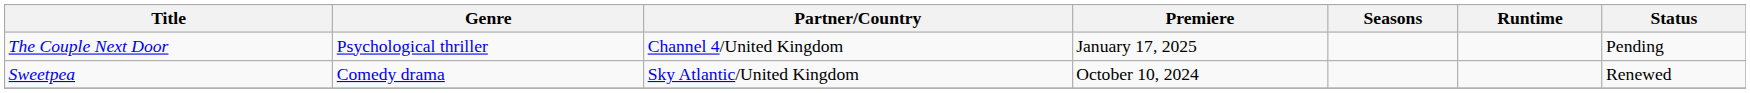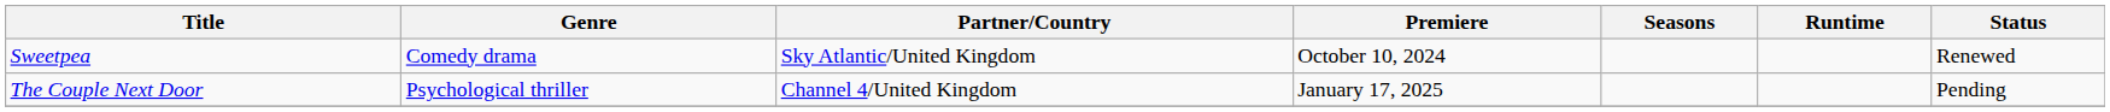 <table class="wikitable sortable" style="width:100%;">
 <tr>
 <th>Title</th>
 <th>Genre</th>
 <th>Partner/Country</th>
 <th>Premiere</th>
 <th>Seasons</th>
 <th>Runtime</th>
 <th>Status</th>
 </tr>
 <tr>
+<td><em><a href='#'>Sweetpea</a></em></td>
+<td><a href='#'>Comedy drama</a></td>
+<td><a href='#'>Sky Atlantic</a>/United Kingdom</td>
+<td>October 10, 2024</td>
+<td></td>
+<td></td>
+<td>Renewed</td>
+</tr>
+<tr>
 <td><em><a href='#'>The Couple Next Door</a></em></td>
 <td><a href='#'>Psychological thriller</a></td>
 <td><a href='#'>Channel 4</a>/United Kingdom</td>
 <td>January 17, 2025</td>
 <td></td>
 <td></td>
 <td>Pending</td>
 </tr>
 <tr>
-<td><em><a href='#'>Sweetpea</a></em></td>
-<td><a href='#'>Comedy drama</a></td>
-<td><a href='#'>Sky Atlantic</a>/United Kingdom</td>
-<td>October 10, 2024</td>
-<td></td>
-<td></td>
-<td>Renewed</td>
-</tr>
-<tr>
 </tr>
 </table>
